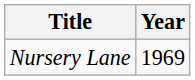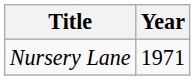 <table class="wikitable">
 <tr>
 <th>Title</th>
 <th>Year</th>
 </tr>
 <tr>
 <td><em>Nursery Lane</em></td>
-<td>1969</td>
+<td>1971</td>
 </tr>
 </table>
